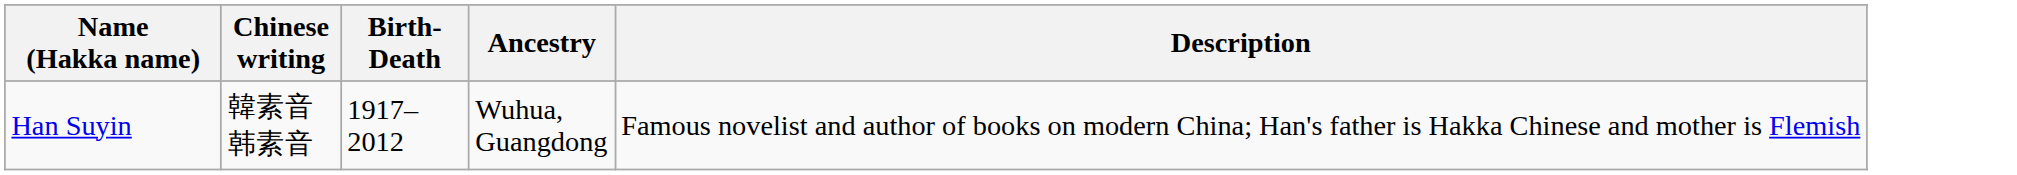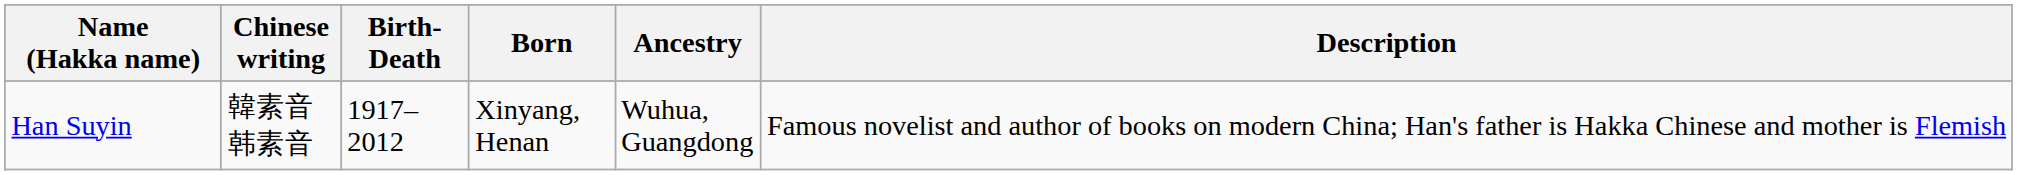 <table class="wikitable">
 <tr>
 <th width="115">Name<br>(Hakka name)</th>
 <th width="60">Chinese writing</th>
 <th width="65">Birth-Death</th>
+<th width="75">Born</th>
 <th width="75">Ancestry</th>
 <th>Description</th>
 </tr>
 <tr>
 <td><a href='#'>Han Suyin</a></td>
 <td>韓素音<br>韩素音</td>
 <td>1917–2012</td>
+<td>Xinyang, Henan</td>
 <td>Wuhua, Guangdong</td>
 <td>Famous novelist and author of books on modern China; Han's father is Hakka Chinese and mother is <a href='#'>Flemish</a></td>
 </tr>
 </table>
